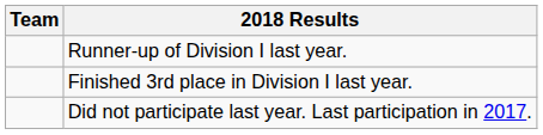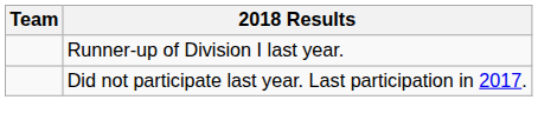 <table class="wikitable">
 <tr>
 <th>Team</th>
 <th>2018 Results</th>
 </tr>
 <tr>
 <td></td>
 <td>Runner-up of Division I last year.</td>
 </tr>
 <tr>
 <td></td>
-<td>Finished 3rd place in Division I last year.</td>
-</tr>
-<tr>
-<td></td>
 <td>Did not participate last year. Last participation in <a href='#'>2017</a>.</td>
 </tr>
 </table>
